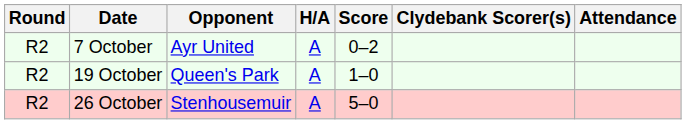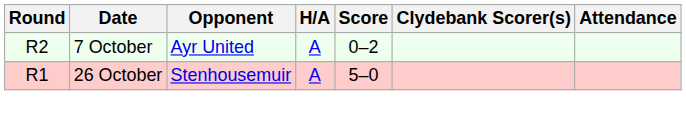 <table class="wikitable" style="text-align:center">
 <tr>
 <th>Round</th>
 <th>Date</th>
 <th>Opponent</th>
 <th>H/A</th>
 <th>Score</th>
 <th>Clydebank Scorer(s)</th>
 <th>Attendance</th>
 </tr>
 <tr bgcolor=#EEFFEE>
 <td>R2</td>
 <td align=left>7 October</td>
 <td align=left><a href='#'>Ayr United</a></td>
 <td><a href='#'>A</a></td>
 <td>0–2</td>
 <td align=left></td>
 <td></td>
 </tr>
-<tr bgcolor=#EEFFEE>
-<td>R2</td>
-<td align=left>19 October</td>
-<td align=left><a href='#'>Queen's Park</a></td>
-<td><a href='#'>A</a></td>
-<td>1–0</td>
-<td align=left></td>
-<td></td>
-</tr>
 <tr bgcolor=#FFCCCC>
-<td>R2</td>
+<td>R1</td>
 <td align=left>26 October</td>
 <td align=left><a href='#'>Stenhousemuir</a></td>
 <td><a href='#'>A</a></td>
 <td>5–0</td>
 <td align=left></td>
 <td></td>
 </tr>
 </table>
